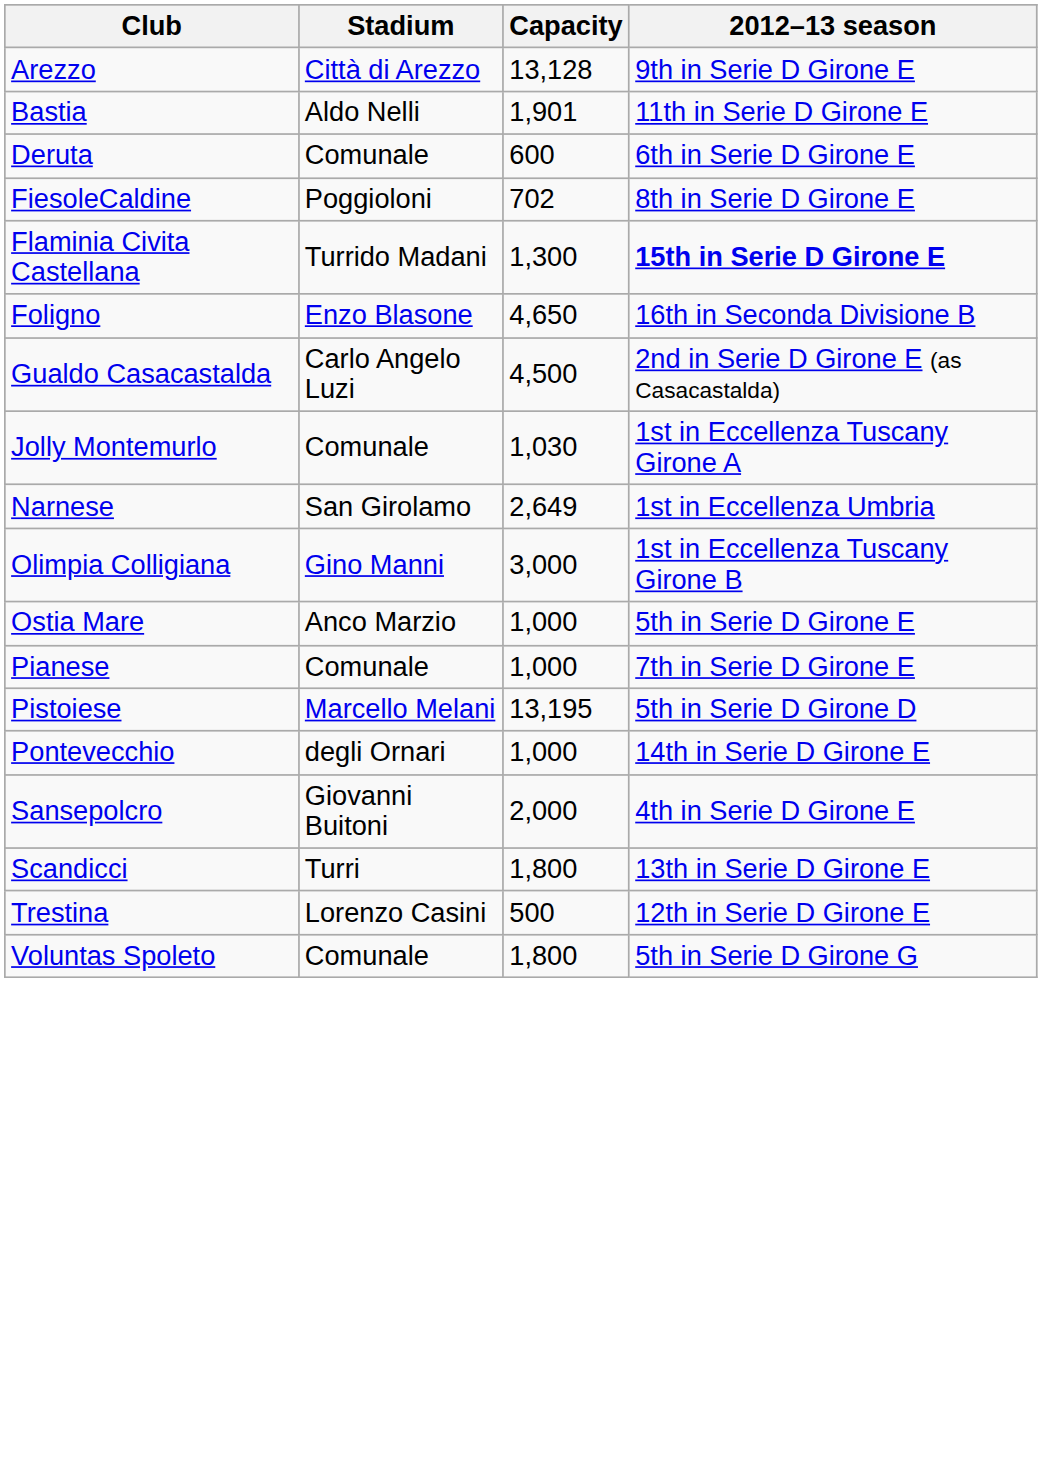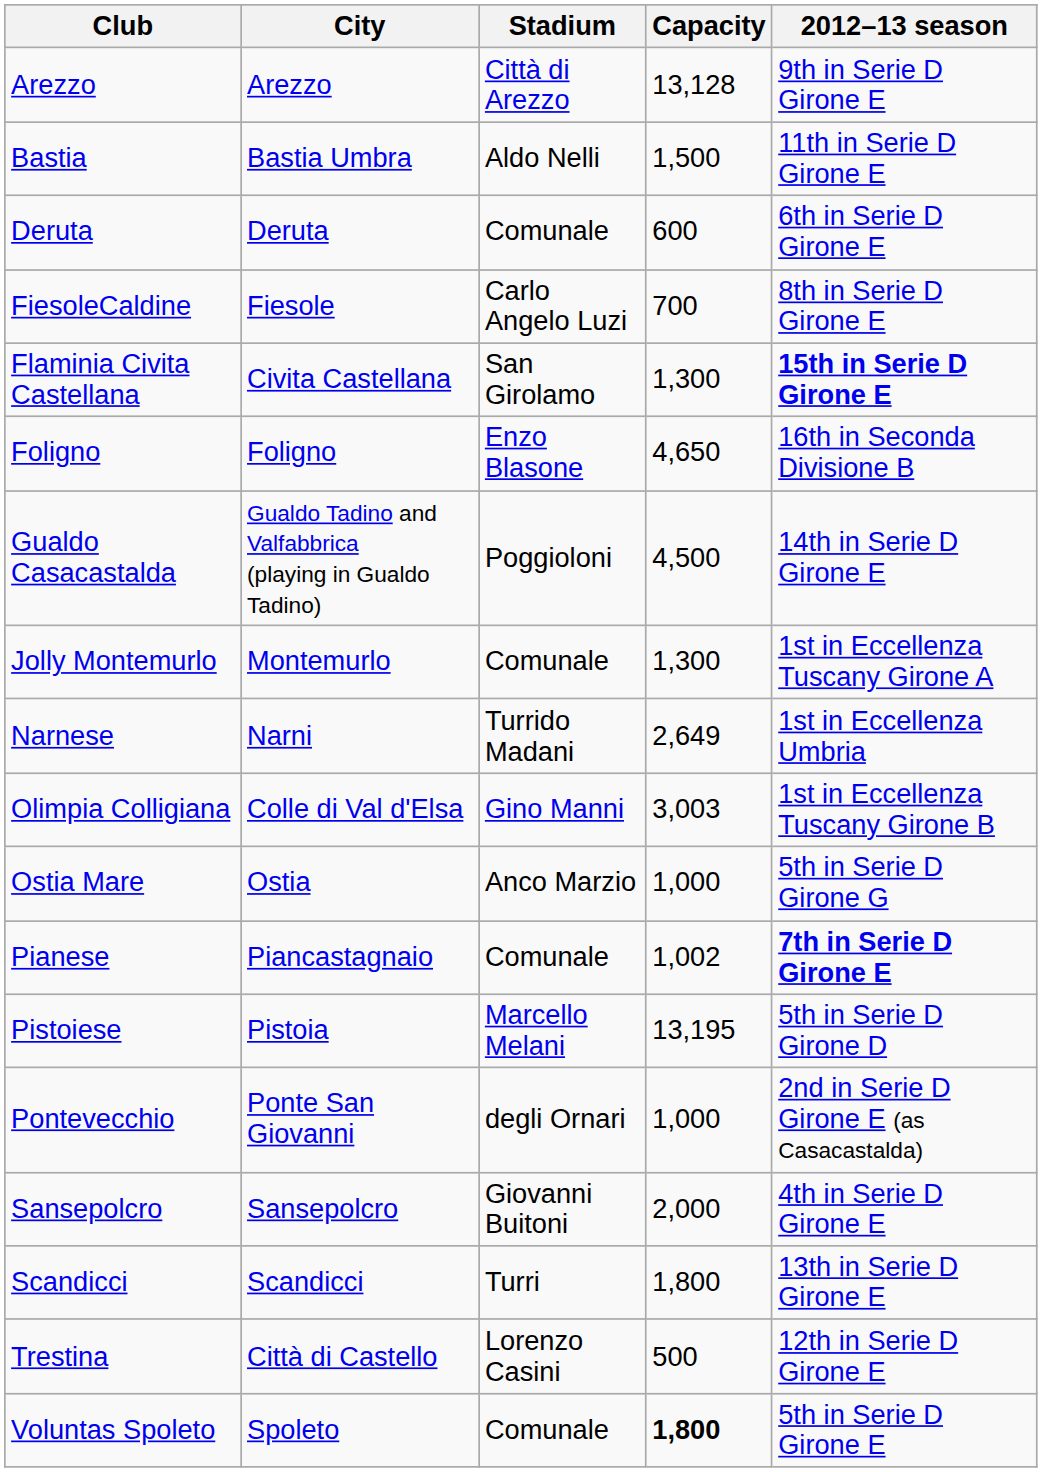 <table class="wikitable sortable">
 <tr>
 <th>Club</th>
+<th>City</th>
 <th>Stadium</th>
 <th>Capacity</th>
 <th>2012–13 season</th>
 </tr>
 <tr>
+<td><a href='#'>Arezzo</a></td>
 <td><a href='#'>Arezzo</a></td>
 <td><a href='#'>Città di Arezzo</a></td>
 <td>13,128</td>
 <td><a href='#'>9th in Serie D Girone E</a></td>
 </tr>
 <tr>
 <td><a href='#'>Bastia</a></td>
+<td><a href='#'>Bastia Umbra</a></td>
 <td>Aldo Nelli</td>
-<td>1,901</td>
+<td>1,500</td>
 <td><a href='#'>11th in Serie D Girone E</a></td>
 </tr>
 <tr>
+<td><a href='#'>Deruta</a></td>
 <td><a href='#'>Deruta</a></td>
 <td>Comunale</td>
 <td>600</td>
 <td><a href='#'>6th in Serie D Girone E</a></td>
 </tr>
 <tr>
 <td><a href='#'>FiesoleCaldine</a></td>
-<td>Poggioloni</td>
-<td>702</td>
+<td><a href='#'>Fiesole</a></td>
+<td>Carlo Angelo Luzi</td>
+<td>700</td>
 <td><a href='#'>8th in Serie D Girone E</a></td>
 </tr>
 <tr>
 <td><a href='#'>Flaminia Civita Castellana</a></td>
-<td>Turrido Madani</td>
+<td><a href='#'>Civita Castellana</a></td>
+<td>San Girolamo</td>
 <td>1,300</td>
 <td><strong><a href='#'>15th in Serie D Girone E</a></strong></td>
 </tr>
 <tr>
+<td><a href='#'>Foligno</a></td>
 <td><a href='#'>Foligno</a></td>
 <td><a href='#'>Enzo Blasone</a></td>
 <td>4,650</td>
 <td><a href='#'>16th in Seconda Divisione B</a></td>
 </tr>
 <tr>
 <td><a href='#'>Gualdo Casacastalda</a></td>
-<td>Carlo Angelo Luzi</td>
+<td><small><a href='#'>Gualdo Tadino</a> and <a href='#'>Valfabbrica</a><br>(playing in Gualdo Tadino)</small></td>
+<td>Poggioloni</td>
 <td>4,500</td>
-<td><a href='#'>2nd in Serie D Girone E</a> <small>(as Casacastalda)</small></td>
+<td><a href='#'>14th in Serie D Girone E</a></td>
 </tr>
 <tr>
 <td><a href='#'>Jolly Montemurlo</a></td>
+<td><a href='#'>Montemurlo</a></td>
 <td>Comunale</td>
-<td>1,030</td>
+<td>1,300</td>
 <td><a href='#'>1st in Eccellenza Tuscany Girone A</a></td>
 </tr>
 <tr>
 <td><a href='#'>Narnese</a></td>
-<td>San Girolamo</td>
+<td><a href='#'>Narni</a></td>
+<td>Turrido Madani</td>
 <td>2,649</td>
 <td><a href='#'>1st in Eccellenza Umbria</a></td>
 </tr>
 <tr>
 <td><a href='#'>Olimpia Colligiana</a></td>
+<td><a href='#'>Colle di Val d'Elsa</a></td>
 <td><a href='#'>Gino Manni</a></td>
-<td>3,000</td>
+<td>3,003</td>
 <td><a href='#'>1st in Eccellenza Tuscany Girone B</a></td>
 </tr>
 <tr>
 <td><a href='#'>Ostia Mare</a></td>
+<td><a href='#'>Ostia</a></td>
 <td>Anco Marzio</td>
 <td>1,000</td>
-<td><a href='#'>5th in Serie D Girone E</a></td>
+<td><a href='#'>5th in Serie D Girone G</a></td>
 </tr>
 <tr>
 <td><a href='#'>Pianese</a></td>
+<td><a href='#'>Piancastagnaio</a></td>
 <td>Comunale</td>
-<td>1,000</td>
-<td><a href='#'>7th in Serie D Girone E</a></td>
+<td>1,002</td>
+<td><strong><a href='#'>7th in Serie D Girone E</a></strong></td>
 </tr>
 <tr>
 <td><a href='#'>Pistoiese</a></td>
+<td><a href='#'>Pistoia</a></td>
 <td><a href='#'>Marcello Melani</a></td>
 <td>13,195</td>
 <td><a href='#'>5th in Serie D Girone D</a></td>
 </tr>
 <tr>
 <td><a href='#'>Pontevecchio</a></td>
+<td><a href='#'>Ponte San Giovanni</a></td>
 <td>degli Ornari</td>
 <td>1,000</td>
-<td><a href='#'>14th in Serie D Girone E</a></td>
+<td><a href='#'>2nd in Serie D Girone E</a> <small>(as Casacastalda)</small></td>
 </tr>
 <tr>
+<td><a href='#'>Sansepolcro</a></td>
 <td><a href='#'>Sansepolcro</a></td>
 <td>Giovanni Buitoni</td>
 <td>2,000</td>
 <td><a href='#'>4th in Serie D Girone E</a></td>
 </tr>
 <tr>
 <td><a href='#'>Scandicci</a></td>
+<td><a href='#'>Scandicci</a></td>
 <td>Turri</td>
 <td>1,800</td>
 <td><a href='#'>13th in Serie D Girone E</a></td>
 </tr>
 <tr>
 <td><a href='#'>Trestina</a></td>
+<td><a href='#'>Città di Castello</a></td>
 <td>Lorenzo Casini</td>
 <td>500</td>
 <td><a href='#'>12th in Serie D Girone E</a></td>
 </tr>
 <tr>
 <td><a href='#'>Voluntas Spoleto</a></td>
+<td><a href='#'>Spoleto</a></td>
 <td>Comunale</td>
-<td>1,800</td>
-<td><a href='#'>5th in Serie D Girone G</a></td>
+<td><strong>1,800</strong></td>
+<td><a href='#'>5th in Serie D Girone E</a></td>
 </tr>
 </table>
